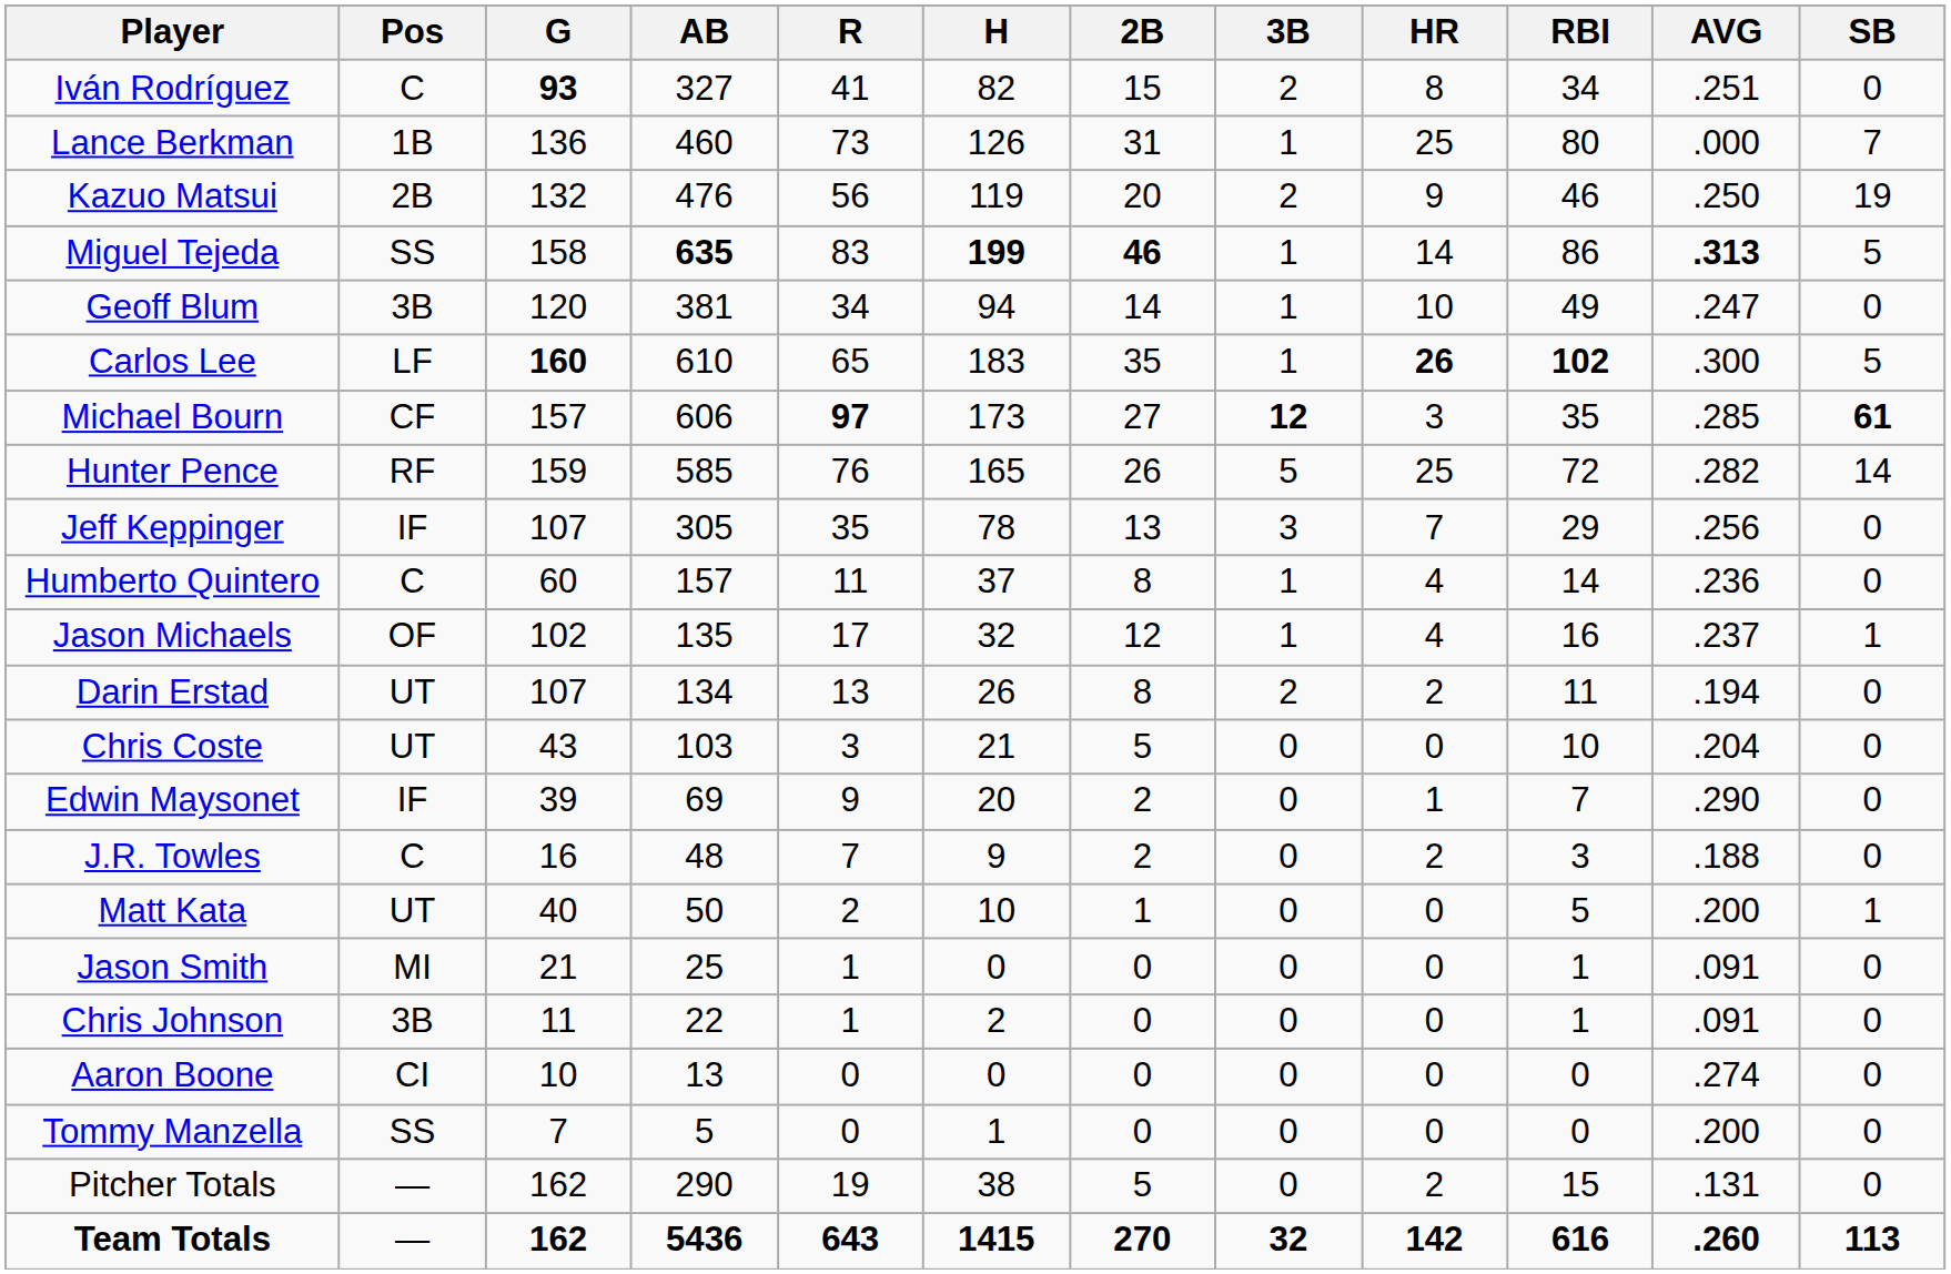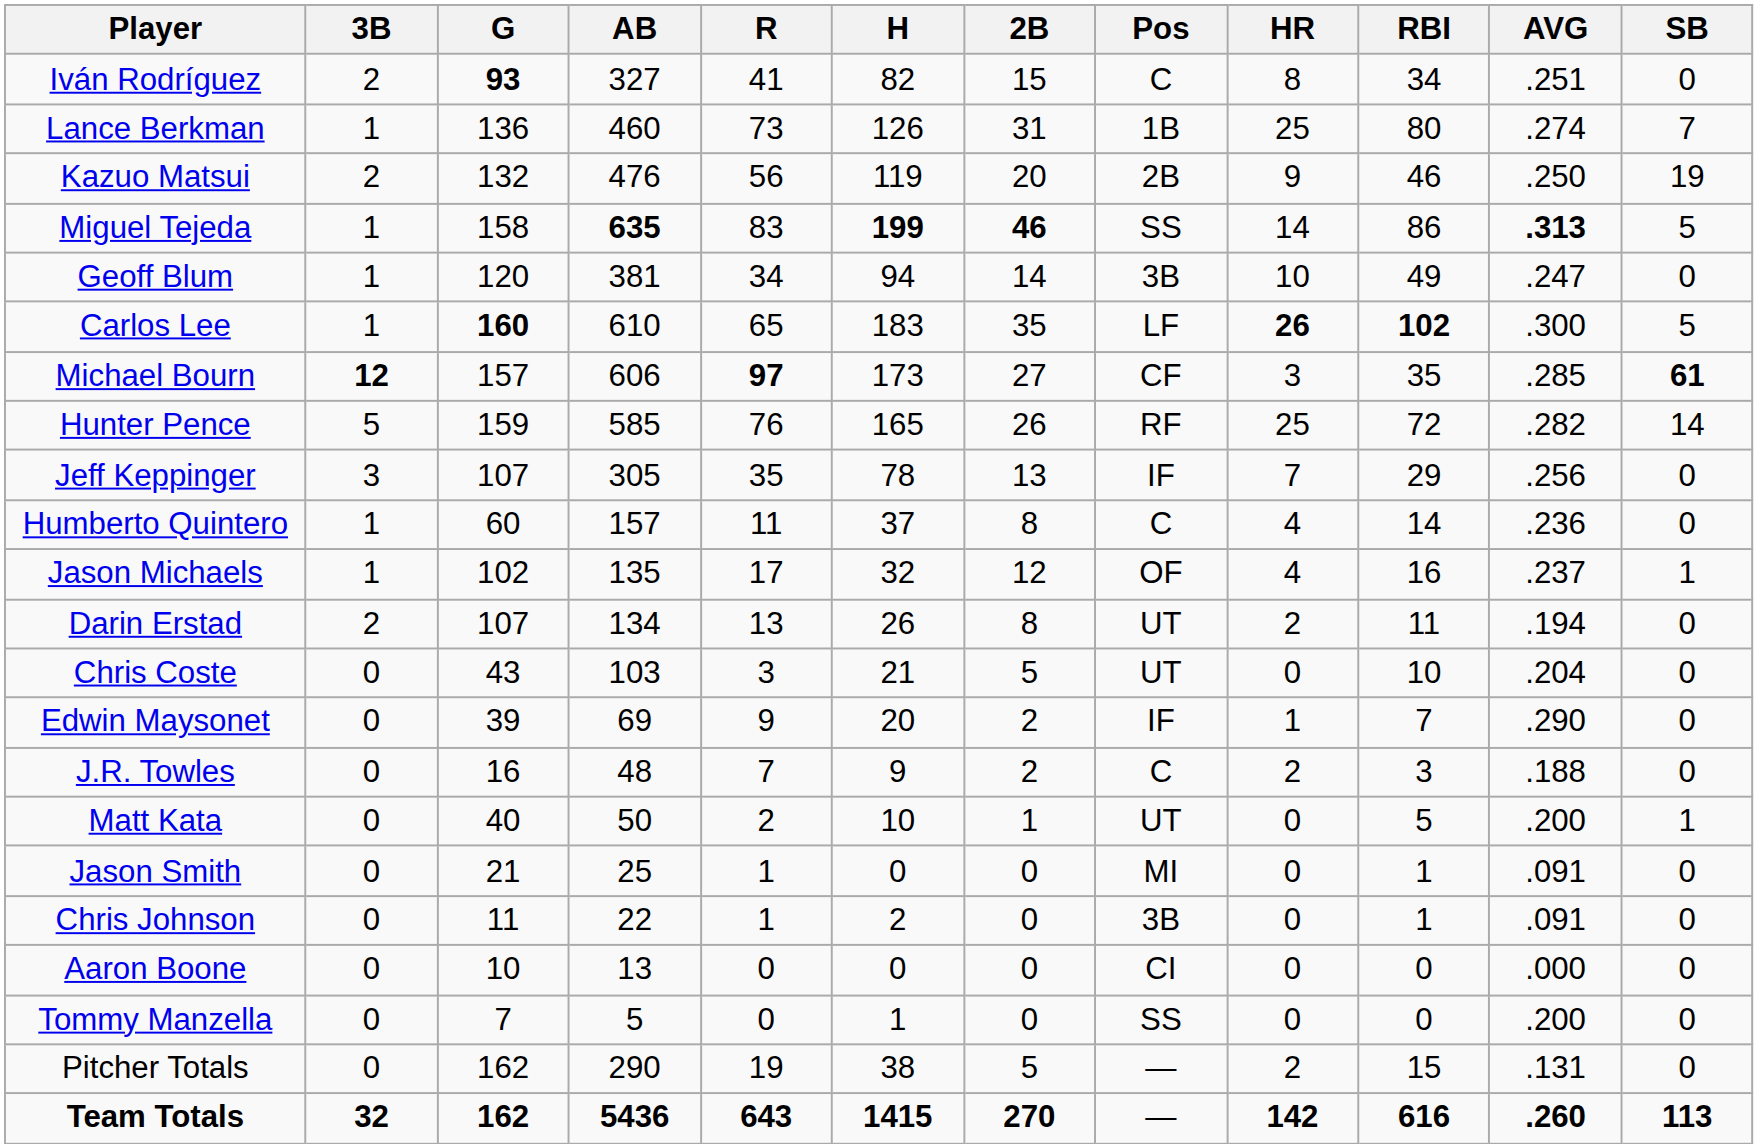 <table class="wikitable">
 <tr>
 <th bgcolor="#DDDDFF" width="16%">Player</th>
-<th bgcolor="#DDDDFF" width="7%">Pos</th>
+<th bgcolor="#DDDDFF" width="7%">3B</th>
 <th bgcolor="#DDDDFF" width="7%">G</th>
 <th bgcolor="#DDDDFF" width="7%">AB</th>
 <th bgcolor="#DDDDFF" width="7%">R</th>
 <th bgcolor="#DDDDFF" width="7%">H</th>
 <th bgcolor="#DDDDFF" width="7%">2B</th>
-<th bgcolor="#DDDDFF" width="7%">3B</th>
+<th bgcolor="#DDDDFF" width="7%">Pos</th>
 <th bgcolor="#DDDDFF" width="7%">HR</th>
 <th bgcolor="#DDDDFF" width="7%">RBI</th>
 <th bgcolor="#DDDDFF" width="7%">AVG</th>
 <th bgcolor="#DDDDFF" width="7%">SB</th>
 </tr>
 <tr align=center>
 <td><a href='#'>Iván Rodríguez</a></td>
-<td>C</td>
+<td>2</td>
 <td><strong>93</strong></td>
 <td>327</td>
 <td>41</td>
 <td>82</td>
 <td>15</td>
-<td>2</td>
+<td>C</td>
 <td>8</td>
 <td>34</td>
 <td>.251</td>
 <td>0</td>
 </tr>
 <tr align=center>
 <td><a href='#'>Lance Berkman</a></td>
-<td>1B</td>
+<td>1</td>
 <td>136</td>
 <td>460</td>
 <td>73</td>
 <td>126</td>
 <td>31</td>
-<td>1</td>
+<td>1B</td>
 <td>25</td>
 <td>80</td>
-<td>.000</td>
+<td>.274</td>
 <td>7</td>
 </tr>
 <tr align=center>
 <td><a href='#'>Kazuo Matsui</a></td>
-<td>2B</td>
+<td>2</td>
 <td>132</td>
 <td>476</td>
 <td>56</td>
 <td>119</td>
 <td>20</td>
-<td>2</td>
+<td>2B</td>
 <td>9</td>
 <td>46</td>
 <td>.250</td>
 <td>19</td>
 </tr>
 <tr align=center>
 <td><a href='#'>Miguel Tejeda</a></td>
-<td>SS</td>
+<td>1</td>
 <td>158</td>
 <td><strong>635</strong></td>
 <td>83</td>
 <td><strong>199</strong></td>
 <td><strong>46</strong></td>
-<td>1</td>
+<td>SS</td>
 <td>14</td>
 <td>86</td>
 <td><strong>.313</strong></td>
 <td>5</td>
 </tr>
 <tr align=center>
 <td><a href='#'>Geoff Blum</a></td>
-<td>3B</td>
+<td>1</td>
 <td>120</td>
 <td>381</td>
 <td>34</td>
 <td>94</td>
 <td>14</td>
-<td>1</td>
+<td>3B</td>
 <td>10</td>
 <td>49</td>
 <td>.247</td>
 <td>0</td>
 </tr>
 <tr align=center>
 <td><a href='#'>Carlos Lee</a></td>
-<td>LF</td>
+<td>1</td>
 <td><strong>160</strong></td>
 <td>610</td>
 <td>65</td>
 <td>183</td>
 <td>35</td>
-<td>1</td>
+<td>LF</td>
 <td><strong>26</strong></td>
 <td><strong>102</strong></td>
 <td>.300</td>
 <td>5</td>
 </tr>
 <tr align=center>
 <td><a href='#'>Michael Bourn</a></td>
-<td>CF</td>
+<td><strong>12</strong></td>
 <td>157</td>
 <td>606</td>
 <td><strong>97</strong></td>
 <td>173</td>
 <td>27</td>
-<td><strong>12</strong></td>
+<td>CF</td>
 <td>3</td>
 <td>35</td>
 <td>.285</td>
 <td><strong>61</strong></td>
 </tr>
 <tr align=center>
 <td><a href='#'>Hunter Pence</a></td>
-<td>RF</td>
+<td>5</td>
 <td>159</td>
 <td>585</td>
 <td>76</td>
 <td>165</td>
 <td>26</td>
-<td>5</td>
+<td>RF</td>
 <td>25</td>
 <td>72</td>
 <td>.282</td>
 <td>14</td>
 </tr>
 <tr align=center>
 <td><a href='#'>Jeff Keppinger</a></td>
-<td>IF</td>
+<td>3</td>
 <td>107</td>
 <td>305</td>
 <td>35</td>
 <td>78</td>
 <td>13</td>
-<td>3</td>
+<td>IF</td>
 <td>7</td>
 <td>29</td>
 <td>.256</td>
 <td>0</td>
 </tr>
 <tr align=center>
 <td><a href='#'>Humberto Quintero</a></td>
-<td>C</td>
+<td>1</td>
 <td>60</td>
 <td>157</td>
 <td>11</td>
 <td>37</td>
 <td>8</td>
-<td>1</td>
+<td>C</td>
 <td>4</td>
 <td>14</td>
 <td>.236</td>
 <td>0</td>
 </tr>
 <tr align=center>
 <td><a href='#'>Jason Michaels</a></td>
-<td>OF</td>
+<td>1</td>
 <td>102</td>
 <td>135</td>
 <td>17</td>
 <td>32</td>
 <td>12</td>
-<td>1</td>
+<td>OF</td>
 <td>4</td>
 <td>16</td>
 <td>.237</td>
 <td>1</td>
 </tr>
 <tr align=center>
 <td><a href='#'>Darin Erstad</a></td>
-<td>UT</td>
+<td>2</td>
 <td>107</td>
 <td>134</td>
 <td>13</td>
 <td>26</td>
 <td>8</td>
-<td>2</td>
+<td>UT</td>
 <td>2</td>
 <td>11</td>
 <td>.194</td>
 <td>0</td>
 </tr>
 <tr align=center>
 <td><a href='#'>Chris Coste</a></td>
-<td>UT</td>
+<td>0</td>
 <td>43</td>
 <td>103</td>
 <td>3</td>
 <td>21</td>
 <td>5</td>
-<td>0</td>
+<td>UT</td>
 <td>0</td>
 <td>10</td>
 <td>.204</td>
 <td>0</td>
 </tr>
 <tr align=center>
 <td><a href='#'>Edwin Maysonet</a></td>
-<td>IF</td>
+<td>0</td>
 <td>39</td>
 <td>69</td>
 <td>9</td>
 <td>20</td>
 <td>2</td>
-<td>0</td>
+<td>IF</td>
 <td>1</td>
 <td>7</td>
 <td>.290</td>
 <td>0</td>
 </tr>
 <tr align=center>
 <td><a href='#'>J.R. Towles</a></td>
-<td>C</td>
+<td>0</td>
 <td>16</td>
 <td>48</td>
 <td>7</td>
 <td>9</td>
 <td>2</td>
-<td>0</td>
+<td>C</td>
 <td>2</td>
 <td>3</td>
 <td>.188</td>
 <td>0</td>
 </tr>
 <tr align=center>
 <td><a href='#'>Matt Kata</a></td>
-<td>UT</td>
+<td>0</td>
 <td>40</td>
 <td>50</td>
 <td>2</td>
 <td>10</td>
 <td>1</td>
-<td>0</td>
+<td>UT</td>
 <td>0</td>
 <td>5</td>
 <td>.200</td>
 <td>1</td>
 </tr>
 <tr align=center>
 <td><a href='#'>Jason Smith</a></td>
-<td>MI</td>
+<td>0</td>
 <td>21</td>
 <td>25</td>
 <td>1</td>
 <td>0</td>
 <td>0</td>
-<td>0</td>
+<td>MI</td>
 <td>0</td>
 <td>1</td>
 <td>.091</td>
 <td>0</td>
 </tr>
 <tr align=center>
 <td><a href='#'>Chris Johnson</a></td>
-<td>3B</td>
+<td>0</td>
 <td>11</td>
 <td>22</td>
 <td>1</td>
 <td>2</td>
 <td>0</td>
-<td>0</td>
+<td>3B</td>
 <td>0</td>
 <td>1</td>
 <td>.091</td>
 <td>0</td>
 </tr>
 <tr align=center>
 <td><a href='#'>Aaron Boone</a></td>
-<td>CI</td>
+<td>0</td>
 <td>10</td>
 <td>13</td>
 <td>0</td>
 <td 0>0</td>
 <td>0</td>
+<td>CI</td>
 <td>0</td>
 <td>0</td>
-<td>0</td>
-<td>.274</td>
+<td>.000</td>
 <td>0</td>
 </tr>
 <tr align=center>
 <td><a href='#'>Tommy Manzella</a></td>
-<td>SS</td>
+<td>0</td>
 <td>7</td>
 <td>5</td>
 <td>0</td>
 <td>1</td>
 <td>0</td>
-<td>0</td>
+<td>SS</td>
 <td>0</td>
 <td>0</td>
 <td>.200</td>
 <td>0</td>
 </tr>
 <tr align=center>
 <td>Pitcher Totals</td>
-<td>—</td>
+<td>0</td>
 <td>162</td>
 <td>290</td>
 <td>19</td>
 <td>38</td>
 <td>5</td>
-<td>0</td>
+<td>—</td>
 <td>2</td>
 <td>15</td>
 <td>.131</td>
 <td>0</td>
 </tr>
 <tr align=center>
 <td><strong>Team Totals</strong></td>
-<td>—</td>
+<td><strong>32</strong></td>
 <td><strong>162</strong></td>
 <td><strong>5436</strong></td>
 <td><strong>643</strong></td>
 <td><strong>1415</strong></td>
 <td><strong>270</strong></td>
-<td><strong>32</strong></td>
+<td>—</td>
 <td><strong>142</strong></td>
 <td><strong>616</strong></td>
 <td><strong>.260</strong></td>
 <td><strong>113</strong></td>
 </tr>
 </table>
